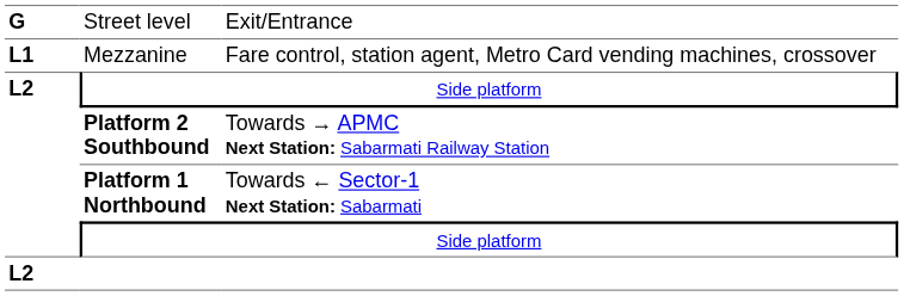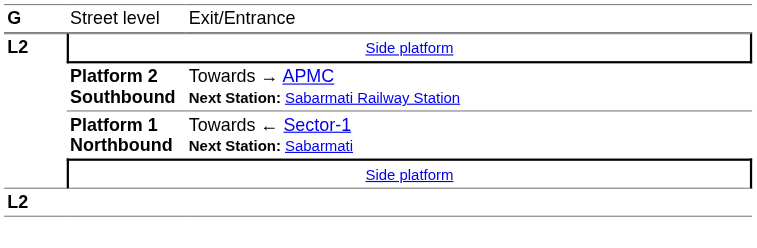 <table table border=0 cellspacing=0 cellpadding=3>
 <tr>
 <td style="border-bottom:solid 1px gray;border-top:solid 1px gray;" width=50 valign=top><strong>G</strong></td>
 <td style="border-top:solid 1px gray;border-bottom:solid 1px gray;" width=100 valign=top>Street level</td>
 <td style="border-top:solid 1px gray;border-bottom:solid 1px gray;" width=500 valign=top>Exit/Entrance</td>
-</tr>
-<tr>
-<td valign=top><strong>L1</strong></td>
-<td valign=top>Mezzanine</td>
-<td valign=top>Fare control, station agent, Metro Card vending machines, crossover<br></td>
 </tr>
 <tr>
 <td style="border-top:solid 1px gray;border-bottom:solid 1px gray;" width=50 rowspan=4 valign=top><strong>L2</strong></td>
 <td style="border-top:solid 1px gray;border-right:solid 2px black;border-left:solid 2px black;border-bottom:solid 2px black;text-align:center;" colspan=2><small><a href='#'>Side platform</a></small></td>
 </tr>
 <tr>
 <td style="border-bottom:solid 1px gray;" width=100><span><strong>Platform 2</strong><br><strong>Southbound</strong></span></td>
 <td style="border-bottom:solid 1px gray;" width=500>Towards → <a href='#'>APMC</a><br><small><strong>Next Station:</strong> <a href='#'>Sabarmati Railway Station</a></small></td>
 </tr>
 <tr>
 <td><span><strong>Platform 1</strong><br><strong>Northbound</strong></span></td>
 <td>Towards ← <a href='#'>Sector-1</a><br><small><strong>Next Station:</strong> <a href='#'>Sabarmati</a></small></td>
 </tr>
 <tr>
 <td style="border-top:solid 2px black;border-right:solid 2px black;border-left:solid 2px black;border-bottom:solid 1px gray;" colspan=2  align=center><small><a href='#'>Side platform</a></small></td>
 </tr>
 <tr>
 <td style="border-bottom:solid 1px gray;" width=50 rowspan=2 valign=top><strong>L2</strong></td>
 <td style="border-bottom:solid 1px gray;" width=100></td>
 <td style="border-bottom:solid 1px gray;" width=500></td>
 </tr>
 <tr>
 </tr>
 </table>
